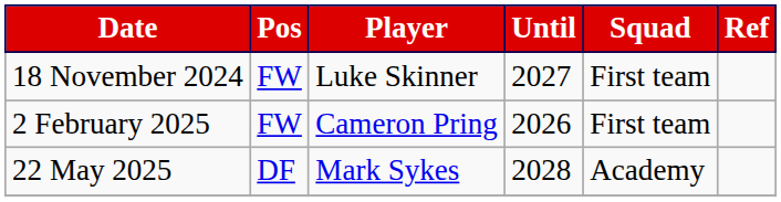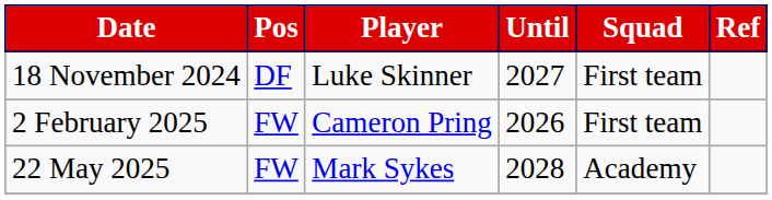 <table class="wikitable plainrowheaders sortable">
 <tr>
 <th style="background:#DD0000;color:#ffffff;border:1px solid #000056">Date</th>
 <th style="background:#DD0000;color:#ffffff;border:1px solid #000056">Pos</th>
 <th style="background:#DD0000;color:#ffffff;border:1px solid #000056">Player</th>
 <th style="background:#DD0000;color:#ffffff;border:1px solid #000056">Until</th>
 <th style="background:#DD0000;color:#ffffff;border:1px solid #000056">Squad</th>
 <th style="background:#DD0000;color:#ffffff;border:1px solid #000056">Ref</th>
 </tr>
 <tr>
 <td>18 November 2024</td>
-<td><a href='#'>FW</a></td>
+<td><a href='#'>DF</a></td>
 <td> Luke Skinner</td>
 <td>2027</td>
 <td>First team</td>
 <td></td>
 </tr>
 <tr>
 <td>2 February 2025</td>
 <td><a href='#'>FW</a></td>
 <td> <a href='#'>Cameron Pring</a></td>
 <td>2026</td>
 <td>First team</td>
 <td></td>
 </tr>
 <tr>
 <td>22 May 2025</td>
-<td><a href='#'>DF</a></td>
+<td><a href='#'>FW</a></td>
 <td> <a href='#'>Mark Sykes</a></td>
 <td>2028</td>
 <td>Academy</td>
 <td></td>
 </tr>
 <tr>
 </tr>
 </table>
